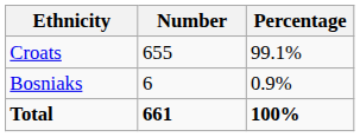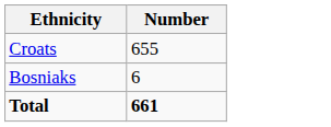 <table class="wikitable">
 <tr>
 <th width="100px">Ethnicity</th>
 <th width="80px">Number</th>
-<th width="80px">Percentage</th>
 </tr>
 <tr>
 <td><a href='#'>Croats</a></td>
 <td>655</td>
-<td>99.1%</td>
 </tr>
 <tr>
 <td><a href='#'>Bosniaks</a></td>
 <td>6</td>
-<td>0.9%</td>
 </tr>
 <tr>
 <td><strong>Total</strong></td>
 <td><strong>661</strong></td>
-<td><strong>100%</strong></td>
 </tr>
 </table>
